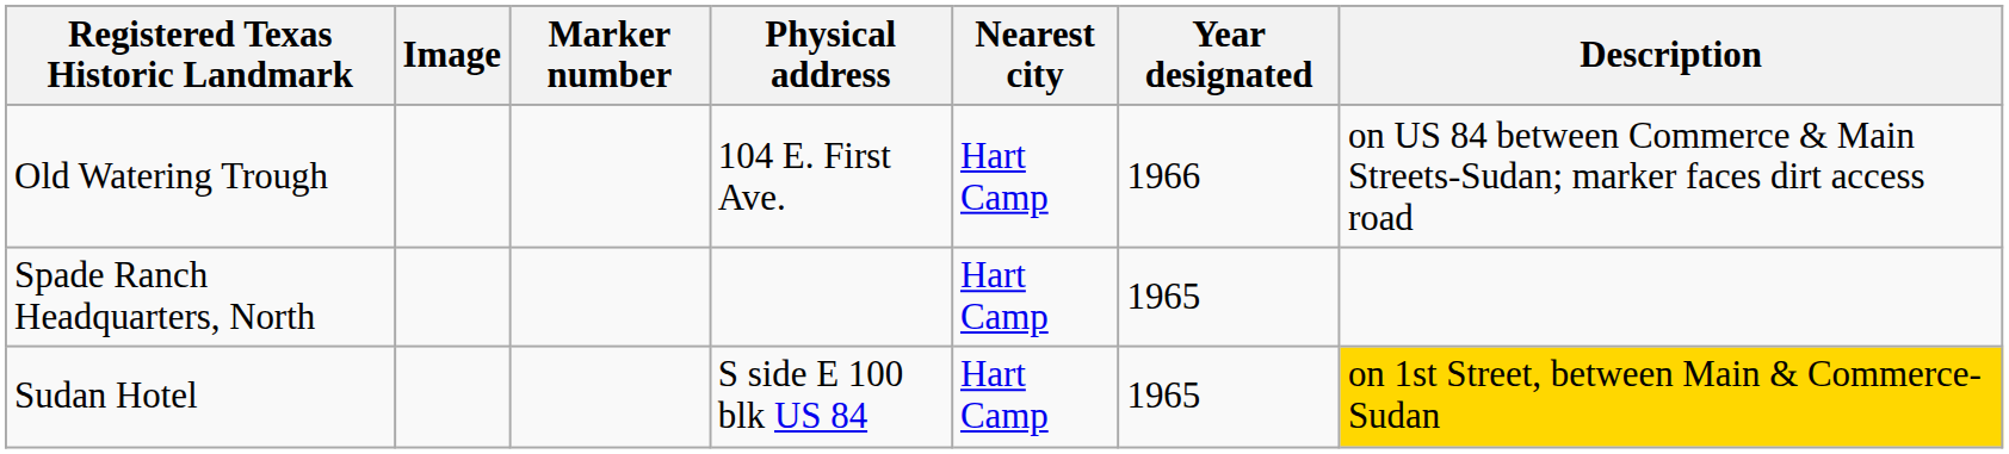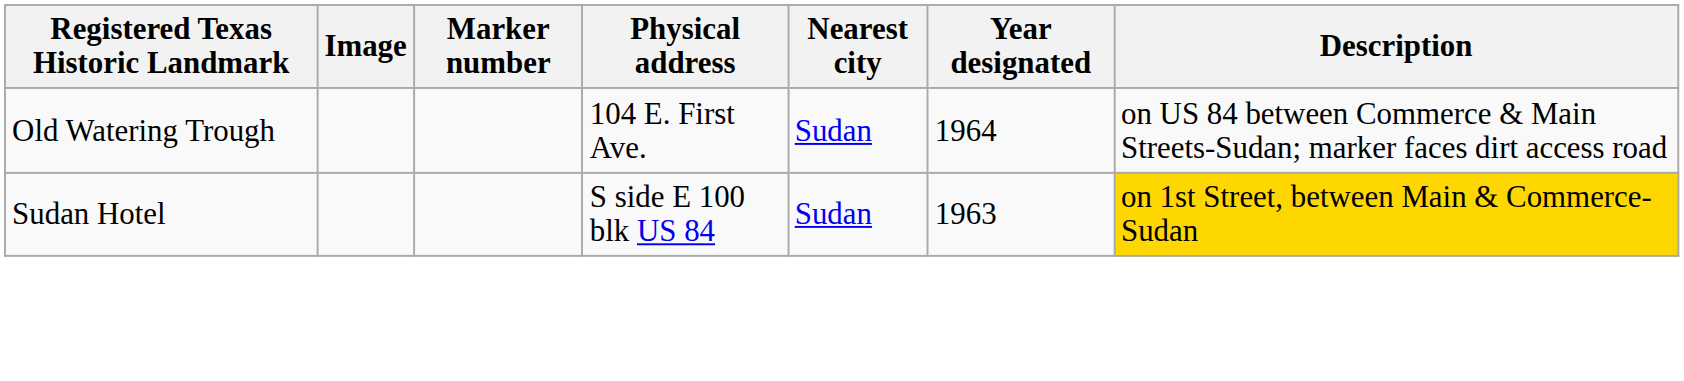 <table class="wikitable sortable">
 <tr>
 <th>Registered Texas Historic Landmark</th>
 <th>Image</th>
 <th>Marker number</th>
 <th>Physical address</th>
 <th>Nearest city</th>
 <th>Year designated</th>
 <th>Description</th>
 </tr>
 <tr>
 <td>Old Watering Trough</td>
 <td></td>
 <td></td>
 <td>104 E. First Ave.<br></td>
-<td><a href='#'>Hart Camp</a></td>
-<td>1966</td>
+<td><a href='#'>Sudan</a></td>
+<td>1964</td>
 <td>on US 84 between Commerce & Main Streets-Sudan; marker faces dirt access road</td>
-</tr>
-<tr>
-<td>Spade Ranch Headquarters, North</td>
-<td></td>
-<td></td>
-<td></td>
-<td><a href='#'>Hart Camp</a></td>
-<td>1965</td>
-<td></td>
 </tr>
 <tr>
 <td>Sudan Hotel</td>
 <td></td>
 <td></td>
 <td>S side E 100 blk <a href='#'>US 84</a><br></td>
-<td><a href='#'>Hart Camp</a></td>
-<td>1965</td>
+<td><a href='#'>Sudan</a></td>
+<td>1963</td>
 <td style="background: gold;">on 1st Street, between Main & Commerce-Sudan</td>
 </tr>
 </table>
